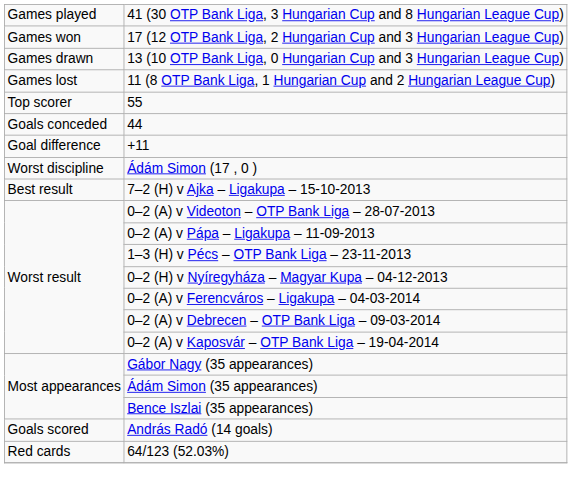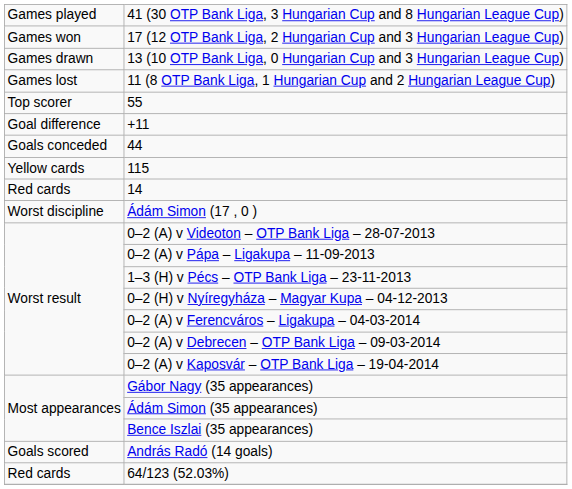 <table class="wikitable">
 <tr>
 <td>Games played</td>
 <td>41 (30 <a href='#'>OTP Bank Liga</a>, 3 <a href='#'>Hungarian Cup</a> and 8 <a href='#'>Hungarian League Cup</a>)</td>
 </tr>
 <tr>
 <td>Games won</td>
 <td>17 (12 <a href='#'>OTP Bank Liga</a>, 2 <a href='#'>Hungarian Cup</a> and 3 <a href='#'>Hungarian League Cup</a>)</td>
 </tr>
 <tr>
 <td>Games drawn</td>
 <td>13 (10 <a href='#'>OTP Bank Liga</a>, 0 <a href='#'>Hungarian Cup</a> and 3 <a href='#'>Hungarian League Cup</a>)</td>
 </tr>
 <tr>
 <td>Games lost</td>
 <td>11 (8 <a href='#'>OTP Bank Liga</a>, 1 <a href='#'>Hungarian Cup</a> and 2 <a href='#'>Hungarian League Cup</a>)</td>
 </tr>
 <tr>
 <td rowspan="1">Top scorer</td>
 <td>55</td>
 </tr>
 <tr>
+<td>Goal difference</td>
+<td>+11</td>
+</tr>
+<tr>
 <td>Goals conceded</td>
 <td>44</td>
 </tr>
 <tr>
-<td>Goal difference</td>
-<td>+11</td>
+<td>Yellow cards</td>
+<td>115</td>
+</tr>
+<tr>
+<td>Red cards</td>
+<td>14</td>
 </tr>
 <tr>
 <td rowspan="1">Worst discipline</td>
 <td> <a href='#'>Ádám Simon</a> (17 , 0 )</td>
-</tr>
-<tr>
-<td rowspan="1">Best result</td>
-<td>7–2 (H) v <a href='#'>Ajka</a> – <a href='#'>Ligakupa</a> – 15-10-2013</td>
 </tr>
 <tr>
 <td rowspan="7">Worst result</td>
 <td>0–2 (A) v <a href='#'>Videoton</a> – <a href='#'>OTP Bank Liga</a> – 28-07-2013</td>
 </tr>
 <tr>
 <td>0–2 (A) v <a href='#'>Pápa</a> – <a href='#'>Ligakupa</a> – 11-09-2013</td>
 </tr>
 <tr>
 <td>1–3 (H) v <a href='#'>Pécs</a> – <a href='#'>OTP Bank Liga</a> – 23-11-2013</td>
 </tr>
 <tr>
 <td>0–2 (H) v <a href='#'>Nyíregyháza</a> – <a href='#'>Magyar Kupa</a> – 04-12-2013</td>
 </tr>
 <tr>
 <td>0–2 (A) v <a href='#'>Ferencváros</a> – <a href='#'>Ligakupa</a> – 04-03-2014</td>
 </tr>
 <tr>
 <td>0–2 (A) v <a href='#'>Debrecen</a> – <a href='#'>OTP Bank Liga</a> – 09-03-2014</td>
 </tr>
 <tr>
 <td>0–2 (A) v <a href='#'>Kaposvár</a> – <a href='#'>OTP Bank Liga</a> – 19-04-2014</td>
 </tr>
 <tr>
 <td rowspan="3">Most appearances</td>
 <td> <a href='#'>Gábor Nagy</a> (35 appearances)</td>
 </tr>
 <tr>
 <td> <a href='#'>Ádám Simon</a> (35 appearances)</td>
 </tr>
 <tr>
 <td> <a href='#'>Bence Iszlai</a> (35 appearances)</td>
 </tr>
 <tr>
 <td>Goals scored</td>
 <td> <a href='#'>András Radó</a> (14 goals)</td>
 </tr>
 <tr>
 <td>Red cards</td>
 <td>64/123 (52.03%)</td>
 </tr>
 <tr>
 </tr>
 </table>
